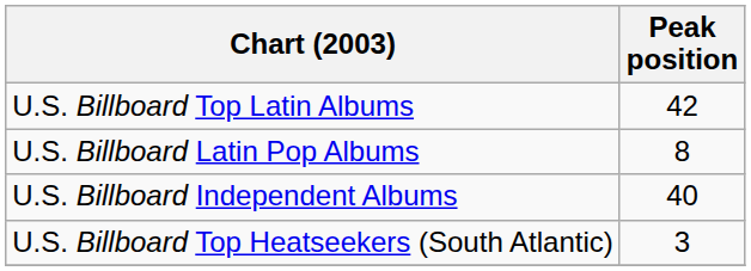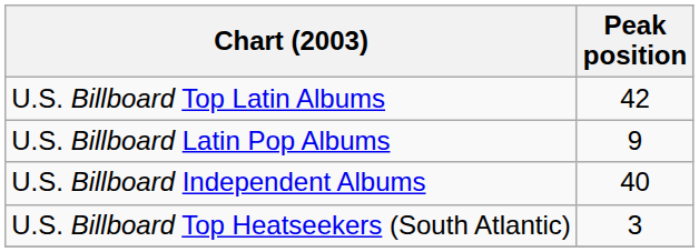 <table class="wikitable sortable">
 <tr>
 <th>Chart (2003)</th>
 <th>Peak<br>position</th>
 </tr>
 <tr>
 <td align="left">U.S. <em>Billboard</em> <a href='#'>Top Latin Albums</a></td>
 <td align="center">42</td>
 </tr>
 <tr>
 <td align="left">U.S. <em>Billboard</em> <a href='#'>Latin Pop Albums</a></td>
-<td align="center">8</td>
+<td align="center">9</td>
 </tr>
 <tr>
 <td align="left">U.S. <em>Billboard</em> <a href='#'>Independent Albums</a></td>
 <td align="center">40</td>
 </tr>
 <tr>
 <td align="left">U.S. <em>Billboard</em> <a href='#'>Top Heatseekers</a> (South Atlantic)</td>
 <td align="center">3</td>
 </tr>
 <tr>
 </tr>
 </table>
